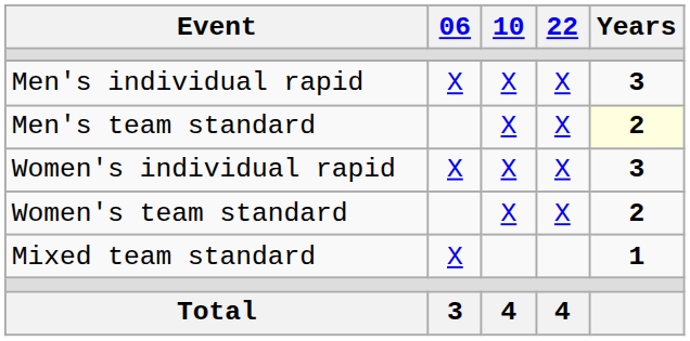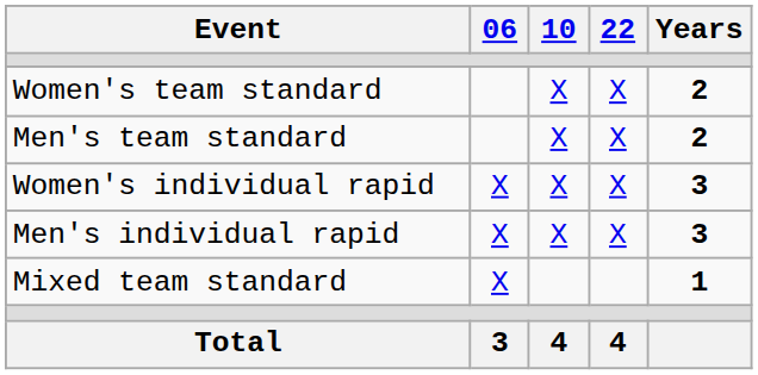 <table class="wikitable" style="text-align:center">
 <tr>
 <th width="200">Event</th>
 <th width=20><a href='#'>06</a></th>
 <th width=20><a href='#'>10</a></th>
 <th width=20><a href='#'>22</a></th>
 <th width=40>Years</th>
 </tr>
 <tr style="background:#DDDDDD;">
 <td colspan=5></td>
 </tr>
 <tr>
-<td align=left>Men's individual rapid</td>
+<td align=left>Women's team standard</td>
+<td></td>
 <td><a href='#'>X</a></td>
 <td><a href='#'>X</a></td>
-<td><a href='#'>X</a></td>
-<td><strong>3</strong></td>
+<td><strong>2</strong></td>
 </tr>
 <tr>
 <td align=left>Men's team standard</td>
 <td></td>
 <td><a href='#'>X</a></td>
 <td><a href='#'>X</a></td>
-<td style="background: lightyellow;"><strong>2</strong></td>
+<td><strong>2</strong></td>
 </tr>
 <tr>
 <td align=left>Women's individual rapid</td>
 <td><a href='#'>X</a></td>
 <td><a href='#'>X</a></td>
 <td><a href='#'>X</a></td>
 <td><strong>3</strong></td>
 </tr>
 <tr>
-<td align=left>Women's team standard</td>
-<td></td>
+<td align=left>Men's individual rapid</td>
 <td><a href='#'>X</a></td>
 <td><a href='#'>X</a></td>
-<td><strong>2</strong></td>
+<td><a href='#'>X</a></td>
+<td><strong>3</strong></td>
 </tr>
 <tr>
 <td align=left>Mixed team standard</td>
 <td><a href='#'>X</a></td>
 <td></td>
 <td></td>
 <td><strong>1</strong></td>
 </tr>
 <tr style="background:#DDDDDD;">
 <td colspan=5></td>
 </tr>
 <tr>
 <th>Total</th>
 <th>3</th>
 <th>4</th>
 <th>4</th>
 <th></th>
 </tr>
 </table>
